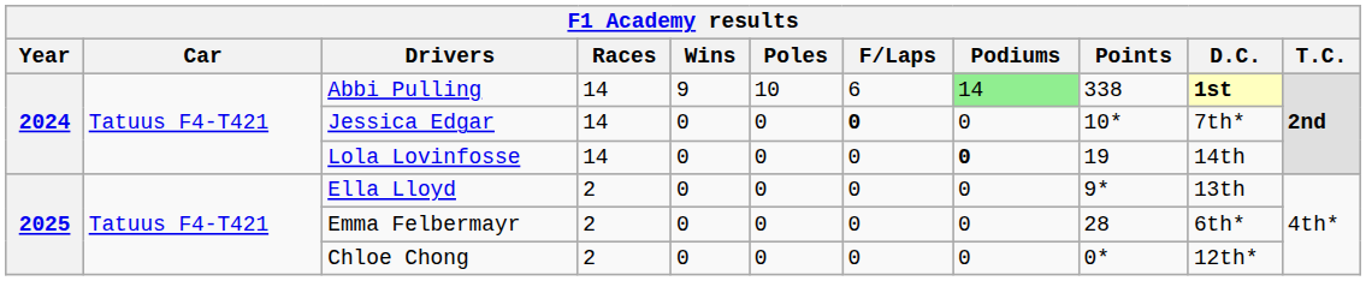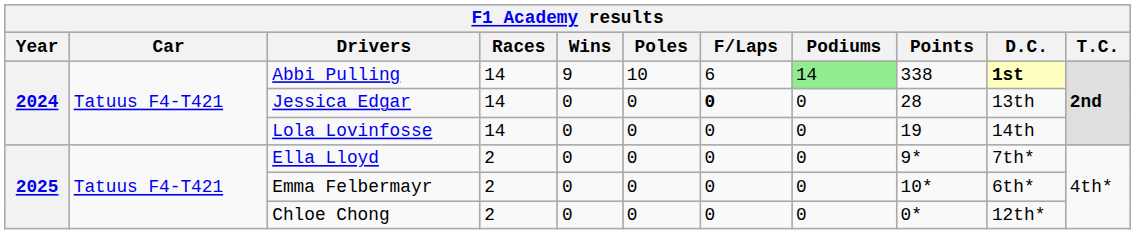 <table class="wikitable" style="font-size:85%; width:700px;">
 <tr>
 <th colspan="11"><a href='#'>F1 Academy</a> results</th>
 </tr>
 <tr>
 <th>Year</th>
 <th>Car</th>
 <th>Drivers</th>
 <th>Races</th>
 <th>Wins</th>
 <th>Poles</th>
 <th>F/Laps</th>
 <th>Podiums</th>
 <th>Points</th>
 <th>D.C.</th>
 <th>T.C.</th>
 </tr>
 <tr>
 <th rowspan="3"><a href='#'>2024</a></th>
 <td rowspan="3"><a href='#'>Tatuus F4-T421</a></td>
 <td> <a href='#'>Abbi Pulling</a></td>
 <td>14</td>
 <td>9</td>
 <td>10</td>
 <td>6</td>
 <td style="background: lightgreen;">14</td>
 <td>338</td>
 <td style="background:#FFFFBF;"><strong>1st</strong></td>
 <td rowspan="3" style="background:#DFDFDF;"><strong>2nd</strong></td>
 </tr>
 <tr>
 <td> <a href='#'>Jessica Edgar</a></td>
 <td>14</td>
 <td>0</td>
 <td>0</td>
 <td><strong>0</strong></td>
 <td>0</td>
-<td>10*</td>
-<td>7th*</td>
+<td>28</td>
+<td>13th</td>
 </tr>
 <tr>
 <td> <a href='#'>Lola Lovinfosse</a></td>
 <td>14</td>
 <td>0</td>
 <td>0</td>
 <td>0</td>
-<td><strong>0</strong></td>
+<td>0</td>
 <td>19</td>
 <td>14th</td>
 </tr>
 <tr>
 <th rowspan="3"><a href='#'>2025</a></th>
 <td rowspan="3"><a href='#'>Tatuus F4-T421</a></td>
 <td> <a href='#'>Ella Lloyd</a></td>
 <td>2</td>
 <td>0</td>
 <td>0</td>
 <td>0</td>
 <td>0</td>
 <td>9*</td>
-<td>13th</td>
+<td>7th*</td>
 <td rowspan="3">4th*</td>
 </tr>
 <tr>
 <td> Emma Felbermayr</td>
 <td>2</td>
 <td>0</td>
 <td>0</td>
 <td>0</td>
 <td>0</td>
-<td>28</td>
+<td>10*</td>
 <td>6th*</td>
 </tr>
 <tr>
 <td> Chloe Chong</td>
 <td>2</td>
 <td>0</td>
 <td>0</td>
 <td>0</td>
 <td>0</td>
 <td>0*</td>
 <td>12th*</td>
 </tr>
 </table>
